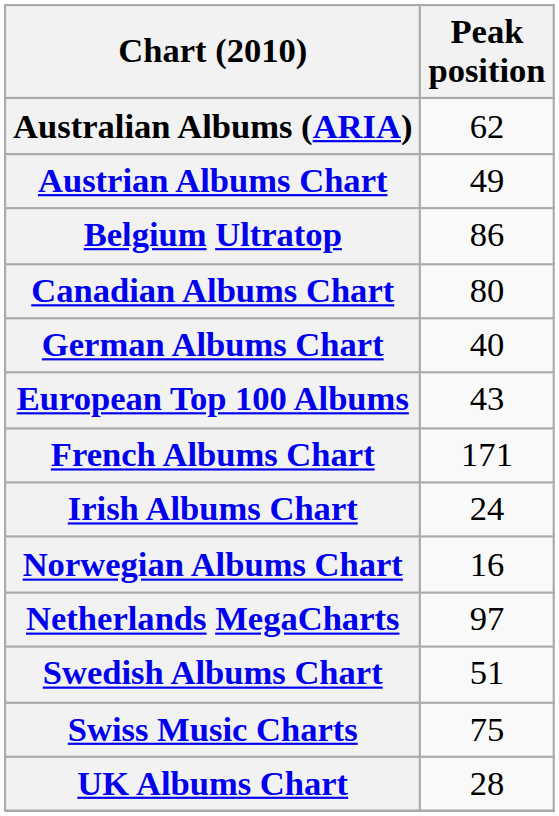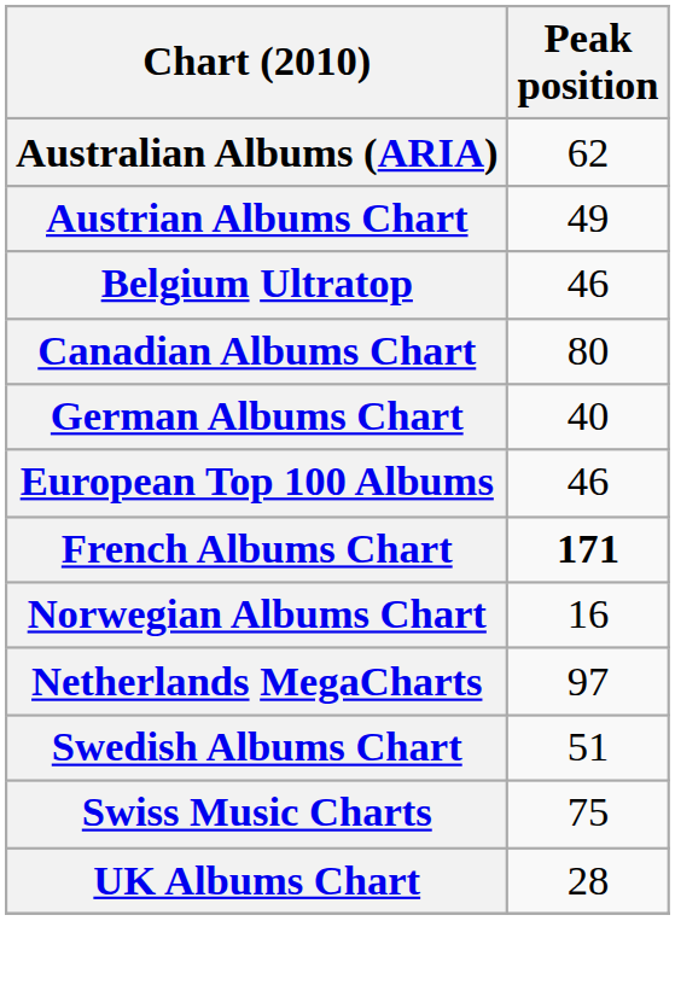 <table class="wikitable sortable plainrowheaders" style="text-align:center">
 <tr>
 <th>Chart (2010)</th>
 <th>Peak<br>position</th>
 </tr>
 <tr>
 <th scope="row">Australian Albums (<a href='#'>ARIA</a>)</th>
 <td>62</td>
 </tr>
 <tr>
 <th scope="row"><a href='#'>Austrian Albums Chart</a></th>
 <td style="text-align:center;">49</td>
 </tr>
 <tr>
 <th scope="row"><a href='#'>Belgium</a> <a href='#'>Ultratop</a></th>
-<td style="text-align:center;">86</td>
+<td style="text-align:center;">46</td>
 </tr>
 <tr>
 <th scope="row"><a href='#'>Canadian Albums Chart</a></th>
 <td style="text-align:center;">80</td>
 </tr>
 <tr>
 <th scope="row"><a href='#'>German Albums Chart</a></th>
 <td style="text-align:center;">40</td>
 </tr>
 <tr>
 <th scope="row"><a href='#'>European Top 100 Albums</a></th>
-<td style="text-align:center;">43</td>
+<td style="text-align:center;">46</td>
 </tr>
 <tr>
 <th scope="row"><a href='#'>French Albums Chart</a></th>
-<td style="text-align:center;">171</td>
-</tr>
-<tr>
-<th scope="row"><a href='#'>Irish Albums Chart</a></th>
-<td style="text-align:center;">24</td>
+<td style="text-align:center;"><strong>171</strong></td>
 </tr>
 <tr>
 <th scope="row"><a href='#'>Norwegian Albums Chart</a></th>
 <td style="text-align:center;">16</td>
 </tr>
 <tr>
 <th scope="row"><a href='#'>Netherlands</a> <a href='#'>MegaCharts</a></th>
 <td style="text-align:center;">97</td>
 </tr>
 <tr>
 <th scope="row"><a href='#'>Swedish Albums Chart</a></th>
 <td style="text-align:center;">51</td>
 </tr>
 <tr>
 <th scope="row"><a href='#'>Swiss Music Charts</a></th>
 <td style="text-align:center;">75</td>
 </tr>
 <tr>
 <th scope="row"><a href='#'>UK Albums Chart</a></th>
 <td style="text-align:center;">28</td>
 </tr>
 <tr>
 </tr>
 <tr>
 </tr>
 <tr>
 </tr>
 </table>
